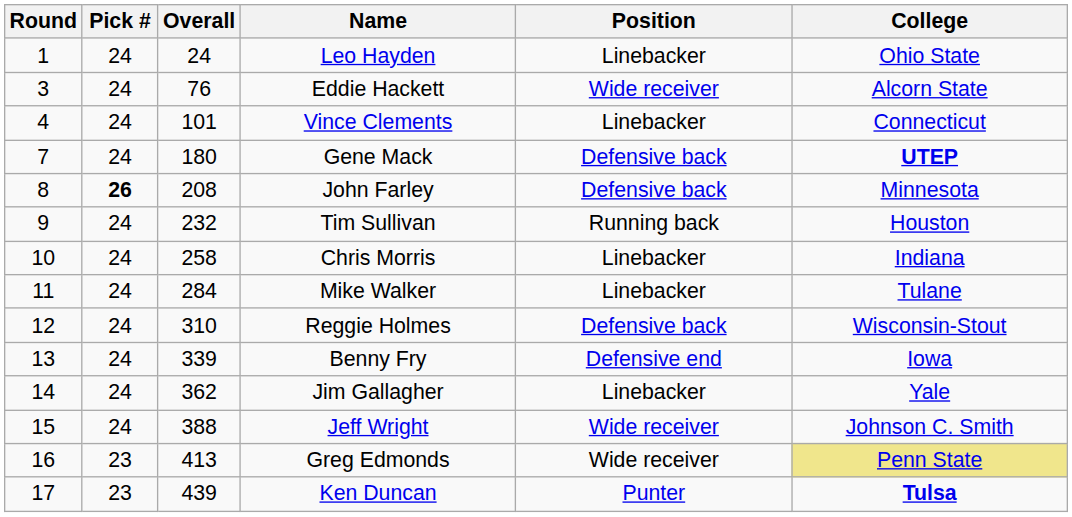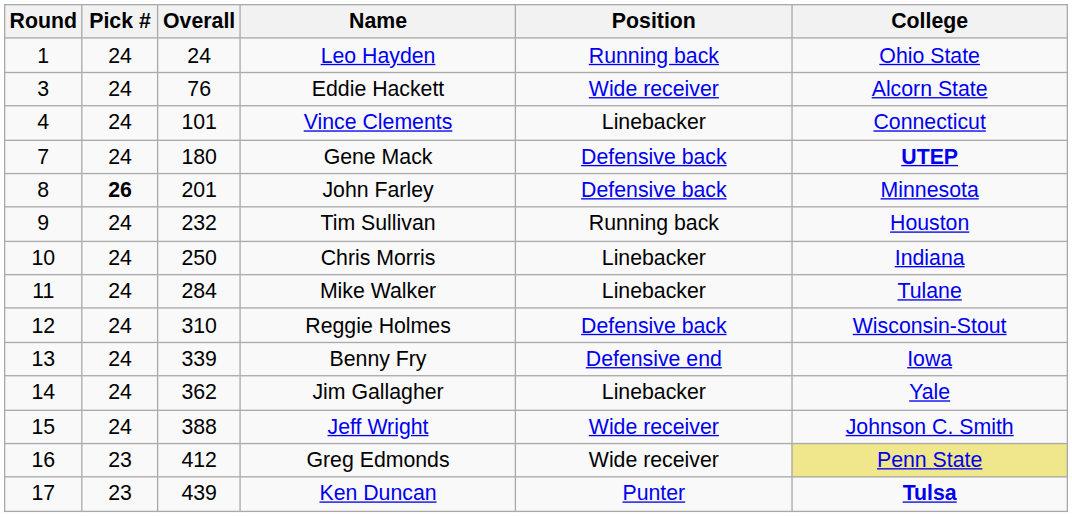 <table class="wikitable sortable" style="text-align:center">
 <tr>
 <th width=50px>Round</th>
 <th width=50px>Pick #</th>
 <th width=50px>Overall</th>
 <th width=200px>Name</th>
 <th width=200px>Position</th>
 <th width=200px>College</th>
 </tr>
 <tr>
 <td>1</td>
 <td>24</td>
 <td>24</td>
 <td><a href='#'>Leo Hayden</a></td>
-<td>Linebacker</td>
+<td><a href='#'>Running back</a></td>
 <td><a href='#'>Ohio State</a></td>
 </tr>
 <tr>
 <td>3</td>
 <td>24</td>
 <td>76</td>
 <td>Eddie Hackett</td>
 <td><a href='#'>Wide receiver</a></td>
 <td><a href='#'>Alcorn State</a></td>
 </tr>
 <tr>
 <td>4</td>
 <td>24</td>
 <td>101</td>
 <td><a href='#'>Vince Clements</a></td>
 <td>Linebacker</td>
 <td><a href='#'>Connecticut</a></td>
 </tr>
 <tr>
 <td>7</td>
 <td>24</td>
 <td>180</td>
 <td>Gene Mack</td>
 <td><a href='#'>Defensive back</a></td>
 <td><strong><a href='#'>UTEP</a></strong></td>
 </tr>
 <tr>
 <td>8</td>
 <td><strong>26</strong></td>
-<td>208</td>
+<td>201</td>
 <td>John Farley</td>
 <td><a href='#'>Defensive back</a></td>
 <td><a href='#'>Minnesota</a></td>
 </tr>
 <tr>
 <td>9</td>
 <td>24</td>
 <td>232</td>
 <td>Tim Sullivan</td>
 <td>Running back</td>
 <td><a href='#'>Houston</a></td>
 </tr>
 <tr>
 <td>10</td>
 <td>24</td>
-<td>258</td>
+<td>250</td>
 <td>Chris Morris</td>
 <td>Linebacker</td>
 <td><a href='#'>Indiana</a></td>
 </tr>
 <tr>
 <td>11</td>
 <td>24</td>
 <td>284</td>
 <td>Mike Walker</td>
 <td>Linebacker</td>
 <td><a href='#'>Tulane</a></td>
 </tr>
 <tr>
 <td>12</td>
 <td>24</td>
 <td>310</td>
 <td>Reggie Holmes</td>
 <td><a href='#'>Defensive back</a></td>
 <td><a href='#'>Wisconsin-Stout</a></td>
 </tr>
 <tr>
 <td>13</td>
 <td>24</td>
 <td>339</td>
 <td>Benny Fry</td>
 <td><a href='#'>Defensive end</a></td>
 <td><a href='#'>Iowa</a></td>
 </tr>
 <tr>
 <td>14</td>
 <td>24</td>
 <td>362</td>
 <td>Jim Gallagher</td>
 <td>Linebacker</td>
 <td><a href='#'>Yale</a></td>
 </tr>
 <tr>
 <td>15</td>
 <td>24</td>
 <td>388</td>
 <td><a href='#'>Jeff Wright</a></td>
 <td><a href='#'>Wide receiver</a></td>
 <td><a href='#'>Johnson C. Smith</a></td>
 </tr>
 <tr>
 <td>16</td>
 <td>23</td>
-<td>413</td>
+<td>412</td>
 <td>Greg Edmonds</td>
 <td>Wide receiver</td>
 <td style="background: khaki;"><a href='#'>Penn State</a></td>
 </tr>
 <tr>
 <td>17</td>
 <td>23</td>
 <td>439</td>
 <td><a href='#'>Ken Duncan</a></td>
 <td><a href='#'>Punter</a></td>
 <td><strong><a href='#'>Tulsa</a></strong></td>
 </tr>
 </table>
